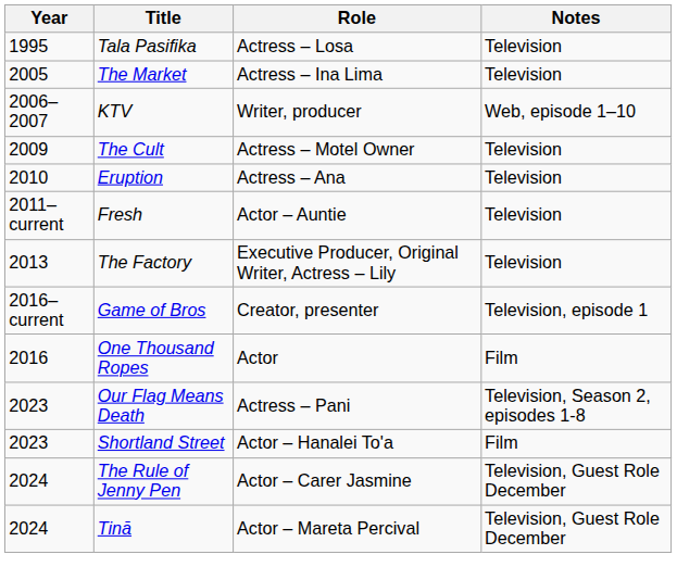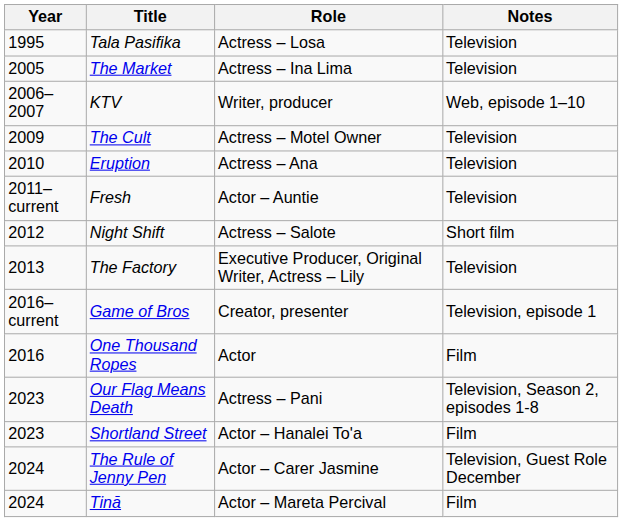 <table class="wikitable sortable">
 <tr>
 <th>Year</th>
 <th>Title</th>
 <th>Role</th>
 <th>Notes</th>
 </tr>
 <tr>
 <td>1995</td>
 <td><em>Tala Pasifika</em></td>
 <td>Actress – Losa</td>
 <td>Television</td>
 </tr>
 <tr>
 <td>2005</td>
 <td><em><a href='#'>The Market</a></em></td>
 <td>Actress – Ina Lima</td>
 <td>Television</td>
 </tr>
 <tr>
 <td>2006–2007</td>
 <td><em>KTV</em></td>
 <td>Writer, producer</td>
 <td>Web, episode 1–10</td>
 </tr>
 <tr>
 <td>2009</td>
 <td><em><a href='#'>The Cult</a></em></td>
 <td>Actress – Motel Owner</td>
 <td>Television</td>
 </tr>
 <tr>
 <td>2010</td>
 <td><em><a href='#'>Eruption</a></em></td>
 <td>Actress – Ana</td>
 <td>Television</td>
 </tr>
 <tr>
 <td>2011–current</td>
 <td><em>Fresh</em></td>
 <td>Actor – Auntie</td>
 <td>Television</td>
 </tr>
 <tr>
+<td>2012</td>
+<td><em>Night Shift</em></td>
+<td>Actress – Salote</td>
+<td>Short film</td>
+</tr>
+<tr>
 <td>2013</td>
 <td><em>The Factory</em></td>
 <td>Executive Producer, Original Writer, Actress – Lily</td>
 <td>Television</td>
 </tr>
 <tr>
 <td>2016–current</td>
 <td><em><a href='#'>Game of Bros</a></em></td>
 <td>Creator, presenter</td>
 <td>Television, episode 1</td>
 </tr>
 <tr>
 <td>2016</td>
 <td><em><a href='#'>One Thousand Ropes</a></em></td>
 <td>Actor</td>
 <td>Film</td>
 </tr>
 <tr>
 <td>2023</td>
 <td><em><a href='#'>Our Flag Means Death</a></em></td>
 <td>Actress – Pani</td>
 <td>Television, Season 2, episodes 1-8</td>
 </tr>
 <tr>
 <td>2023</td>
 <td><em><a href='#'>Shortland Street</a></em></td>
 <td>Actor – Hanalei To'a</td>
 <td>Film</td>
 </tr>
 <tr>
 <td>2024</td>
 <td><em><a href='#'>The Rule of Jenny Pen</a></em></td>
 <td>Actor –  Carer Jasmine</td>
 <td>Television, Guest Role December</td>
 </tr>
 <tr>
 <td>2024</td>
 <td><em><a href='#'>Tinā</a></em></td>
 <td>Actor –  Mareta Percival</td>
-<td>Television, Guest Role December</td>
+<td>Film</td>
 </tr>
 </table>
